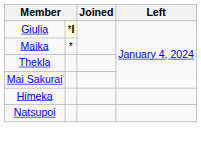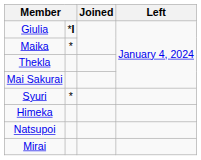 <table class="wikitable sortable" style="text-align:center;">
 <tr>
 <th colspan="2">Member</th>
 <th>Joined</th>
 <th>Left</th>
 </tr>
 <tr>
 <td><a href='#'>Giulia</a></td>
-<td style="background: lightyellow;">*<strong>I</strong></td>
+<td>*<strong>I</strong></td>
 <td rowspan=2></td>
 <td rowspan=4><a href='#'>January 4, 2024</a></td>
 </tr>
 <tr>
 <td><a href='#'>Maika</a></td>
 <td>*</td>
 </tr>
 <tr>
 <td><a href='#'>Thekla</a></td>
 <td></td>
 <td></td>
 </tr>
 <tr>
 <td><a href='#'>Mai Sakurai</a></td>
 <td></td>
 <td></td>
 </tr>
 <tr>
+<td><a href='#'>Syuri</a></td>
+<td>*</td>
+<td></td>
+<td></td>
+</tr>
+<tr>
 <td><a href='#'>Himeka</a></td>
 <td></td>
 <td></td>
 <td></td>
 </tr>
 <tr>
 <td><a href='#'>Natsupoi</a></td>
 <td></td>
 <td></td>
 <td></td>
 </tr>
+<tr>
+<td><a href='#'>Mirai</a></td>
+<td></td>
+<td></td>
+<td></td>
+</tr>
 </table>
